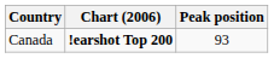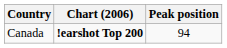 <table class="wikitable">
 <tr>
 <th>Country</th>
 <th>Chart (2006)</th>
 <th>Peak position</th>
 </tr>
 <tr>
 <td>Canada</td>
 <td><strong>!earshot Top 200</strong></td>
-<td align="center">93</td>
+<td align="center">94</td>
 </tr>
 </table>
